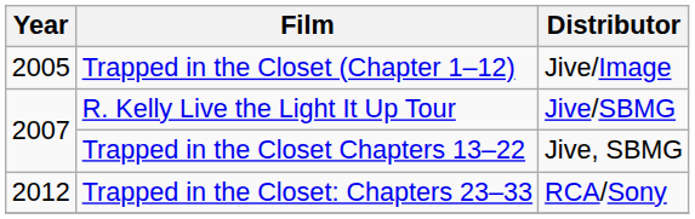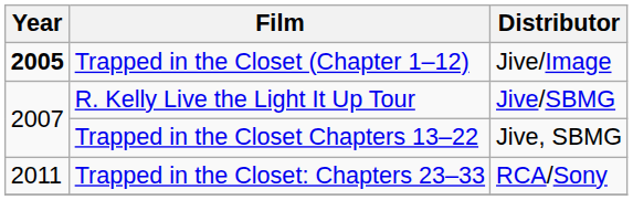 <table class="wikitable">
 <tr>
 <th>Year</th>
 <th>Film</th>
 <th>Distributor</th>
 </tr>
 <tr>
-<td>2005</td>
+<td><strong>2005</strong></td>
 <td><a href='#'>Trapped in the Closet (Chapter 1–12)</a></td>
 <td>Jive/<a href='#'>Image</a></td>
 </tr>
 <tr>
 <td rowspan=2>2007</td>
 <td><a href='#'>R. Kelly Live the Light It Up Tour</a></td>
 <td><a href='#'>Jive</a>/<a href='#'>SBMG</a></td>
 </tr>
 <tr>
 <td><a href='#'>Trapped in the Closet Chapters 13–22</a></td>
 <td>Jive, SBMG</td>
 </tr>
 <tr>
-<td>2012</td>
+<td>2011</td>
 <td><a href='#'>Trapped in the Closet: Chapters 23–33</a></td>
 <td><a href='#'>RCA</a>/<a href='#'>Sony</a></td>
 </tr>
 <tr>
 </tr>
 </table>
